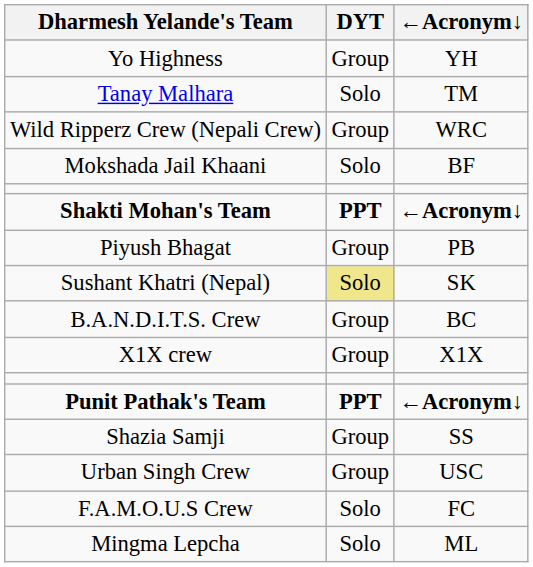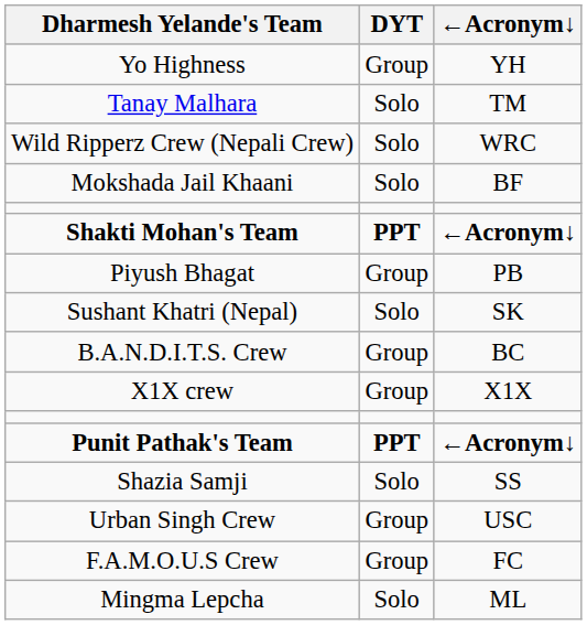 <table class=wikitable>
 <tr>
 <th style="text-align: center; font-weight: bold;">Dharmesh Yelande's Team</th>
 <th style="text-align: center;">DYT</th>
 <th style="text-align: center; font-weight: bold;">←Acronym↓</th>
 </tr>
 <tr>
 <td style="text-align: center;">Yo Highness</td>
 <td style="text-align: center;">Group</td>
 <td style="text-align: center;">YH</td>
 </tr>
 <tr>
 <td style="text-align: center;"><a href='#'>Tanay Malhara</a></td>
 <td style="text-align: center;">Solo</td>
 <td style="text-align: center;">TM</td>
 </tr>
 <tr>
 <td style="text-align: center;">Wild Ripperz Crew (Nepali Crew)</td>
-<td style="text-align: center;">Group</td>
+<td style="text-align: center;">Solo</td>
 <td style="text-align: center;">WRC</td>
 </tr>
 <tr>
 <td style="text-align: center;">Mokshada Jail Khaani</td>
 <td style="text-align: center;">Solo</td>
 <td style="text-align: center;">BF</td>
 </tr>
 <tr>
 <td style="text-align: center;"></td>
 <td style="text-align: center;"></td>
 <td style="text-align: center;"></td>
 </tr>
 <tr>
 <td style="text-align: center; font-weight: bold;">Shakti Mohan's Team</td>
 <td style="text-align: center; font-weight: bold;">PPT</td>
 <td style="text-align: center; font-weight: bold;">←Acronym↓</td>
 </tr>
 <tr>
 <td style="text-align: center;">Piyush Bhagat</td>
 <td style="text-align: center;">Group</td>
 <td style="text-align: center;">PB</td>
 </tr>
 <tr>
 <td style="text-align: center;">Sushant Khatri (Nepal)</td>
-<td style="background: khaki; text-align: center;">Solo</td>
+<td style="text-align: center;">Solo</td>
 <td style="text-align: center;">SK</td>
 </tr>
 <tr>
 <td style="text-align: center;">B.A.N.D.I.T.S. Crew</td>
 <td style="text-align: center;">Group</td>
 <td style="text-align: center;">BC</td>
 </tr>
 <tr>
 <td style="text-align: center;">X1X crew</td>
 <td style="text-align: center;">Group</td>
 <td style="text-align: center;">X1X</td>
 </tr>
 <tr>
 <td style="text-align: center;"></td>
 <td style="text-align: center;"></td>
 <td style="text-align: center;"></td>
 </tr>
 <tr>
 <td style="text-align: center; font-weight: bold;">Punit Pathak's Team</td>
 <td style="text-align: center; font-weight: bold;">PPT</td>
 <td style="text-align: center; font-weight: bold;">←Acronym↓</td>
 </tr>
 <tr>
 <td style="text-align: center;">Shazia Samji</td>
-<td style="text-align: center;">Group</td>
+<td style="text-align: center;">Solo</td>
 <td style="text-align: center;">SS</td>
 </tr>
 <tr>
 <td style="text-align: center;">Urban Singh Crew</td>
 <td style="text-align: center;">Group</td>
 <td style="text-align: center;">USC</td>
 </tr>
 <tr>
 <td style="text-align: center;">F.A.M.O.U.S Crew</td>
-<td style="text-align: center;">Solo</td>
+<td style="text-align: center;">Group</td>
 <td style="text-align: center;">FC</td>
 </tr>
 <tr>
 <td style="text-align: center;">Mingma Lepcha</td>
 <td style="text-align: center;">Solo</td>
 <td style="text-align: center;">ML</td>
 </tr>
 </table>
